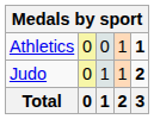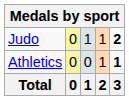 <table class="wikitable" style="font-size:90%; text-align:center;">
 <tr>
 <th colspan="5">Medals by sport</th>
+</tr>
+<tr>
+<td align="left"><a href='#'>Judo</a></td>
+<td style="background:#F7F6A8;">0</td>
+<td style="background:#DCE5E5;">1</td>
+<td style="background:#FFDAB9;">1</td>
+<td><strong>2</strong></td>
 </tr>
 <tr>
 <td align="left"><a href='#'>Athletics</a></td>
 <td style="background:#F7F6A8;">0</td>
 <td style="background:#DCE5E5;">0</td>
 <td style="background:#FFDAB9;">1</td>
 <td><strong>1</strong></td>
-</tr>
-<tr>
-<td align="left"><a href='#'>Judo</a></td>
-<td style="background:#F7F6A8;">0</td>
-<td style="background:#DCE5E5;">1</td>
-<td style="background:#FFDAB9;">1</td>
-<td><strong>2</strong></td>
 </tr>
 <tr class="sortbottom">
 <th>Total</th>
 <th>0</th>
 <th>1</th>
 <th>2</th>
 <th>3</th>
 </tr>
 </table>
